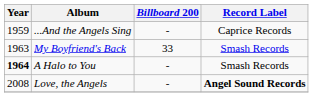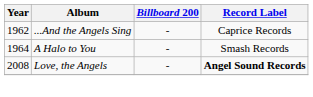 <table class="wikitable" style=text-align:center;>
 <tr>
 <th>Year</th>
 <th>Album</th>
 <th><a href='#'><em>Billboard</em> 200</a></th>
 <th><a href='#'>Record Label</a></th>
 </tr>
 <tr>
-<td rowspan="1">1959</td>
+<td rowspan="1">1962</td>
 <td align=left><em>...And the Angels Sing</em></td>
 <td>-</td>
 <td rowspan="1">Caprice Records</td>
 </tr>
 <tr>
-<td rowspan="1">1963</td>
-<td align=left><em><a href='#'>My Boyfriend's Back</a></em></td>
-<td>33</td>
-<td rowspan="1"><a href='#'>Smash Records</a></td>
-</tr>
-<tr>
-<td rowspan="1"><strong>1964</strong></td>
+<td rowspan="1">1964</td>
 <td align=left><em>A Halo to You</em></td>
 <td>-</td>
 <td rowspan="1">Smash Records</td>
 </tr>
 <tr>
 <td rowspan="1">2008</td>
 <td align=left><em>Love, the Angels</em></td>
 <td>-</td>
 <td rowspan="1"><strong>Angel Sound Records</strong></td>
 </tr>
 <tr>
 </tr>
 </table>
